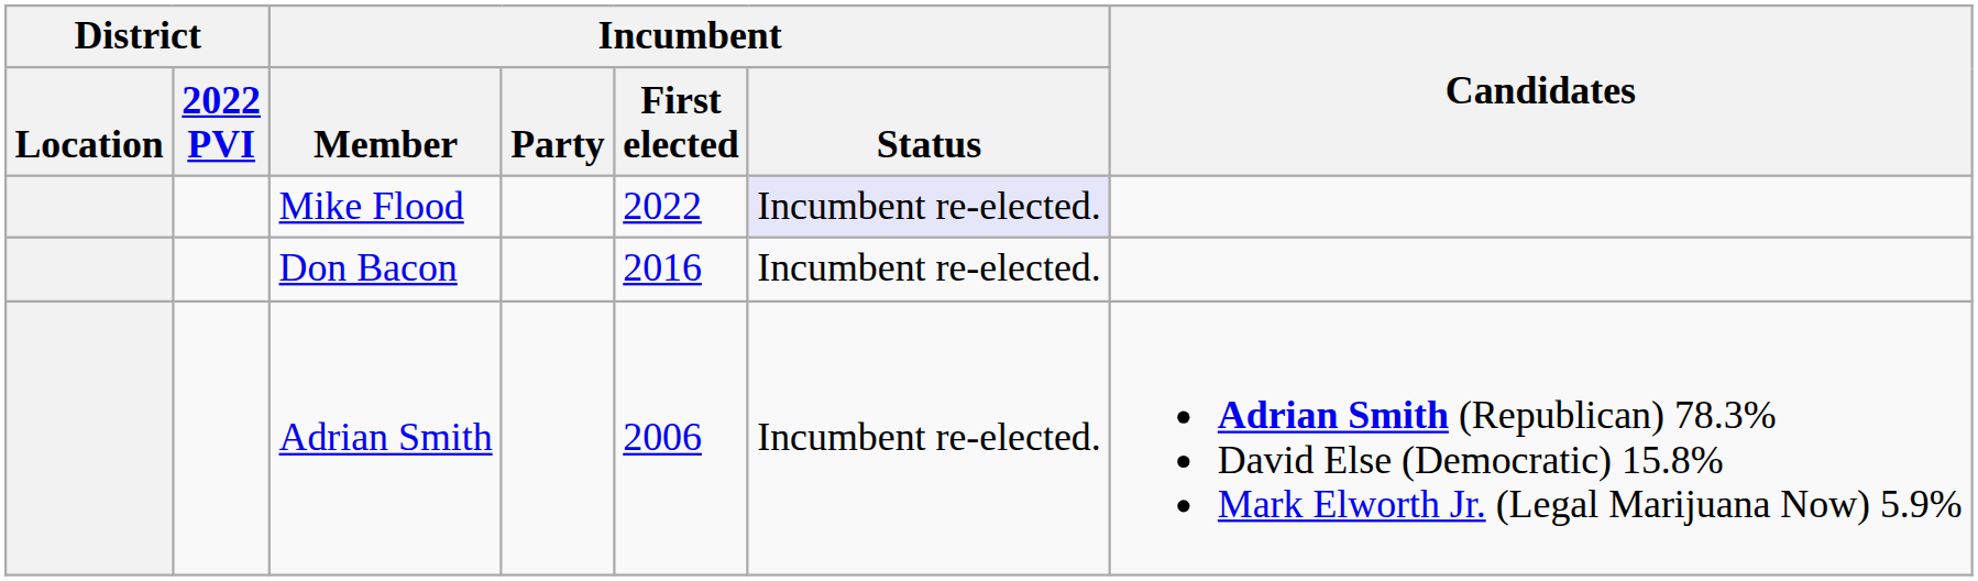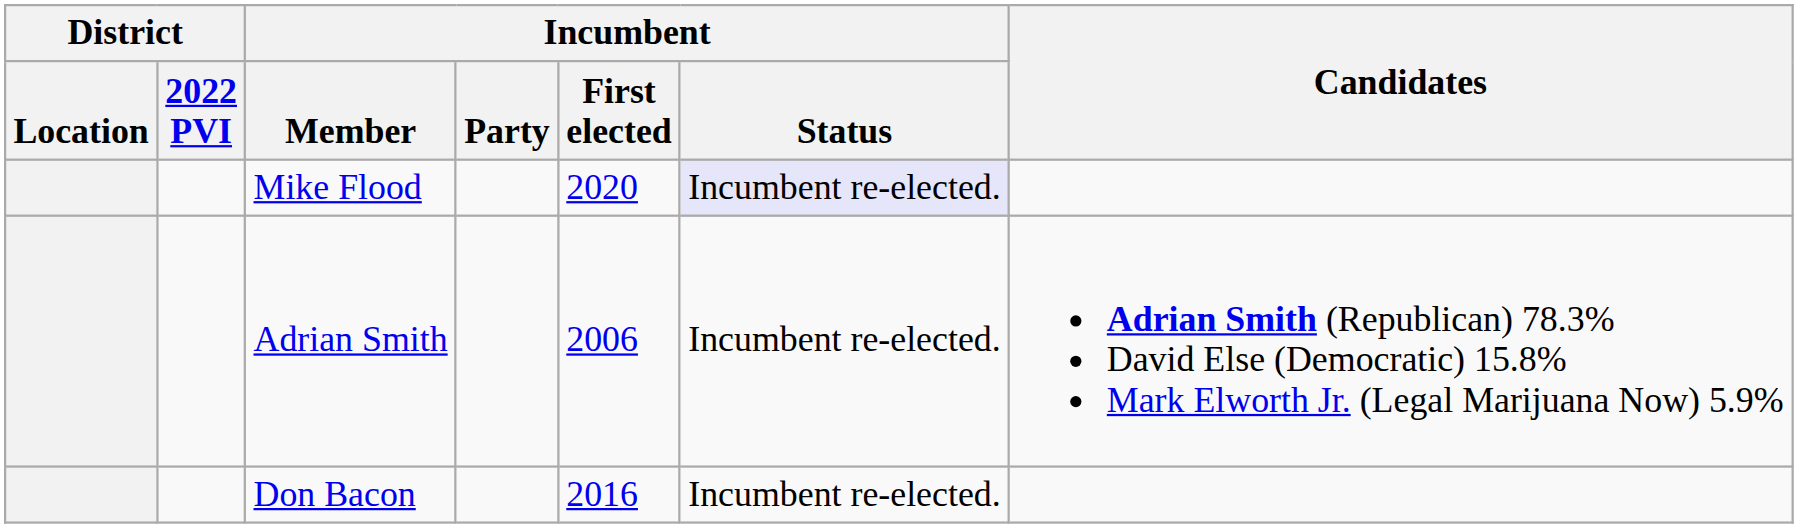 <table class="wikitable sortable">
 <tr>
 <th colspan=2>District</th>
 <th colspan=4>Incumbent</th>
 <th rowspan=2 class="unsortable">Candidates</th>
 </tr>
 <tr valign=bottom>
 <th>Location</th>
 <th><a href='#'>2022<br>PVI</a></th>
 <th>Member</th>
 <th>Party</th>
 <th>First<br>elected</th>
 <th>Status</th>
 </tr>
 <tr>
 <th></th>
 <td></td>
 <td><a href='#'>Mike Flood</a></td>
 <td></td>
-<td><a href='#'>2022 </a></td>
+<td><a href='#'>2020 </a></td>
 <td style="background: lavender;">Incumbent re-elected.</td>
-<td nowrap></td>
-</tr>
-<tr>
-<th></th>
-<td></td>
-<td><a href='#'>Don Bacon</a></td>
-<td></td>
-<td><a href='#'>2016</a></td>
-<td>Incumbent re-elected.</td>
 <td nowrap></td>
 </tr>
 <tr>
 <th></th>
 <td></td>
 <td><a href='#'>Adrian Smith</a></td>
 <td></td>
 <td><a href='#'>2006</a></td>
 <td>Incumbent re-elected.</td>
 <td nowrap><br><ul><li> <strong><a href='#'>Adrian Smith</a></strong> (Republican) 78.3%</li><li>David Else (Democratic) 15.8%</li><li><a href='#'>Mark Elworth Jr.</a> (Legal Marijuana Now) 5.9%</li></ul></td>
 </tr>
+<tr>
+<th></th>
+<td></td>
+<td><a href='#'>Don Bacon</a></td>
+<td></td>
+<td><a href='#'>2016</a></td>
+<td>Incumbent re-elected.</td>
+<td nowrap></td>
+</tr>
 </table>
